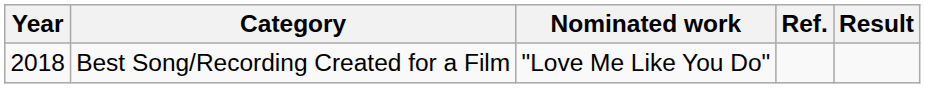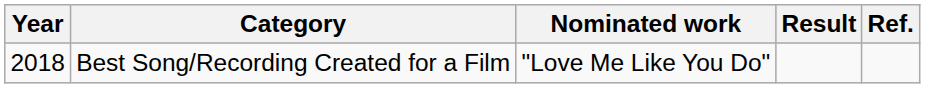 <table class="wikitable">
 <tr>
 <th>Year</th>
 <th>Category</th>
 <th>Nominated work</th>
+<th>Result</th>
 <th>Ref.</th>
-<th>Result</th>
 </tr>
 <tr>
 <td>2018</td>
 <td>Best Song/Recording Created for a Film</td>
 <td>"Love Me Like You Do"</td>
 <td></td>
 <td></td>
 </tr>
 </table>
